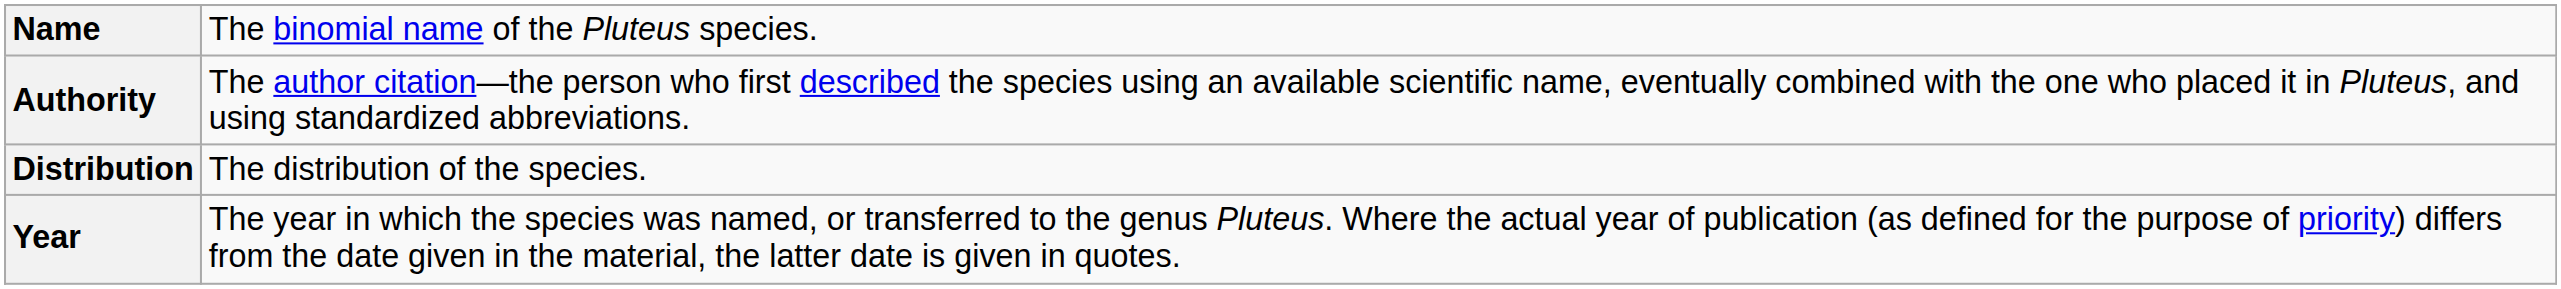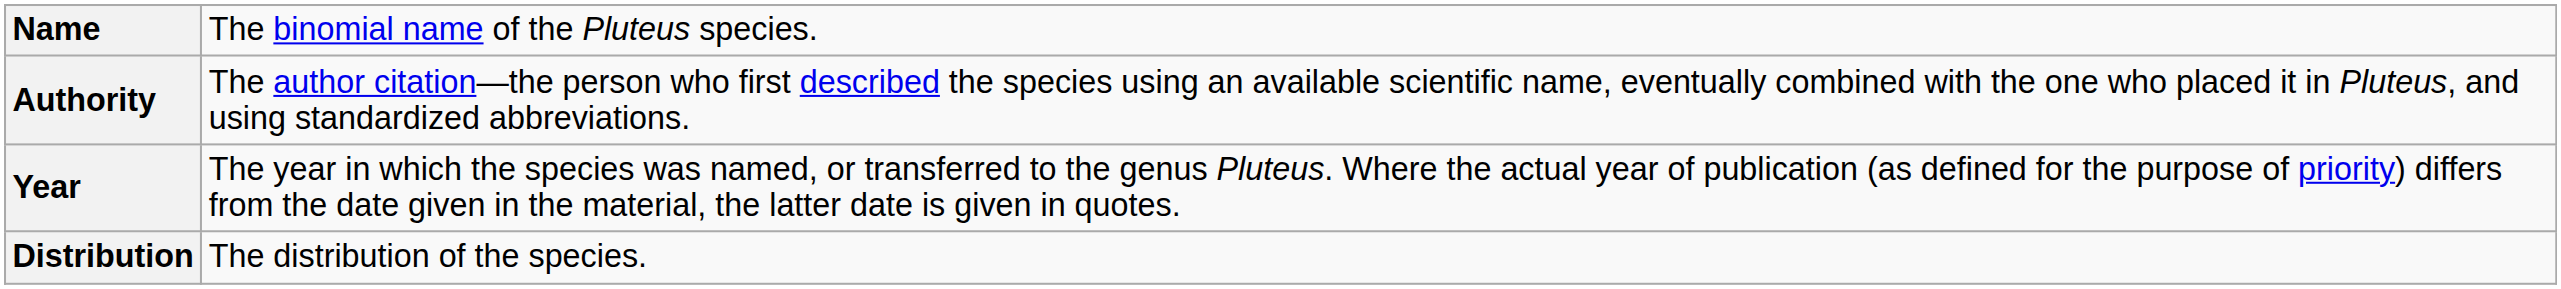 <table class="wikitable" style="width: 100%;">
 <tr>
 <th style="text-align:left;" scope="row">Name</th>
 <td>The <a href='#'>binomial name</a> of the <em>Pluteus</em> species.</td>
 </tr>
 <tr>
 <th style="text-align:left;" scope="row">Authority</th>
 <td>The <a href='#'>author citation</a>—the person who first <a href='#'>described</a> the species using an available scientific name, eventually combined with the one who placed it in <em>Pluteus</em>, and using standardized abbreviations.</td>
 </tr>
 <tr>
+<th style="text-align:left;" scope="row">Year</th>
+<td>The year in which the species was named, or transferred to the genus <em>Pluteus</em>. Where the actual year of publication (as defined for the purpose of <a href='#'>priority</a>) differs from the date given in the material, the latter date is given in quotes.</td>
+</tr>
+<tr>
 <th style="text-align:left;" scope="row">Distribution</th>
 <td>The distribution of the species.</td>
 </tr>
-<tr>
-<th style="text-align:left;" scope="row">Year</th>
-<td>The year in which the species was named, or transferred to the genus <em>Pluteus</em>. Where the actual year of publication (as defined for the purpose of <a href='#'>priority</a>) differs from the date given in the material, the latter date is given in quotes.</td>
-</tr>
 </table>
